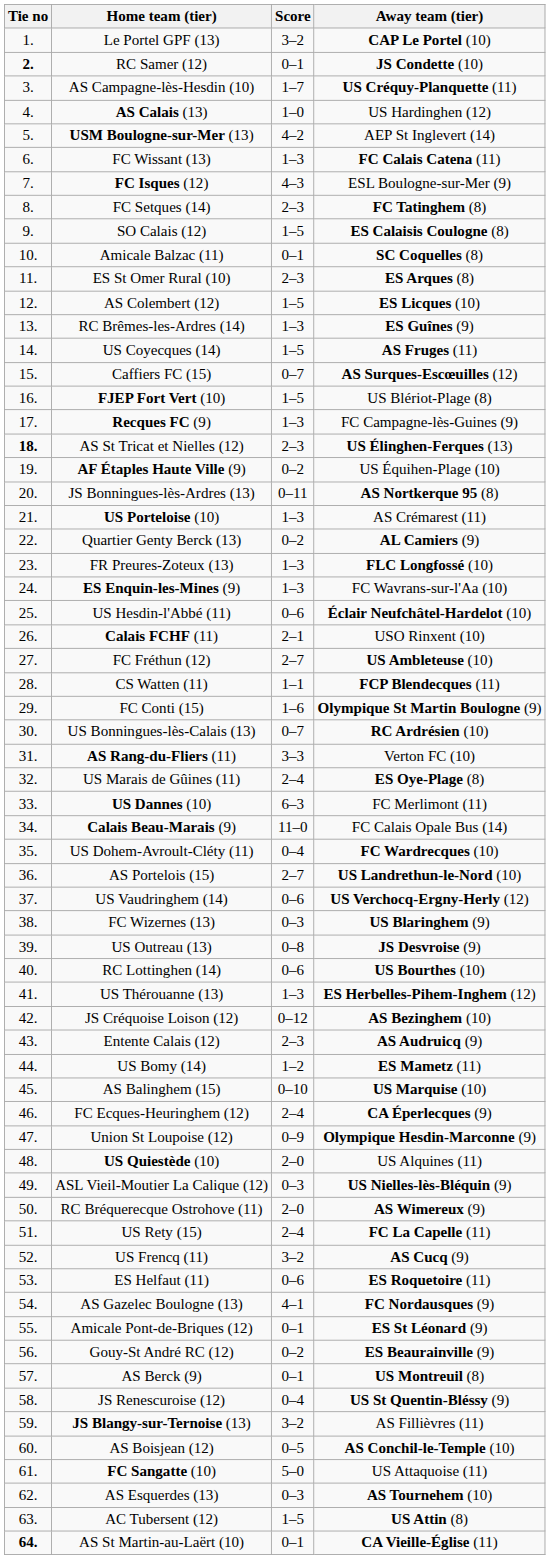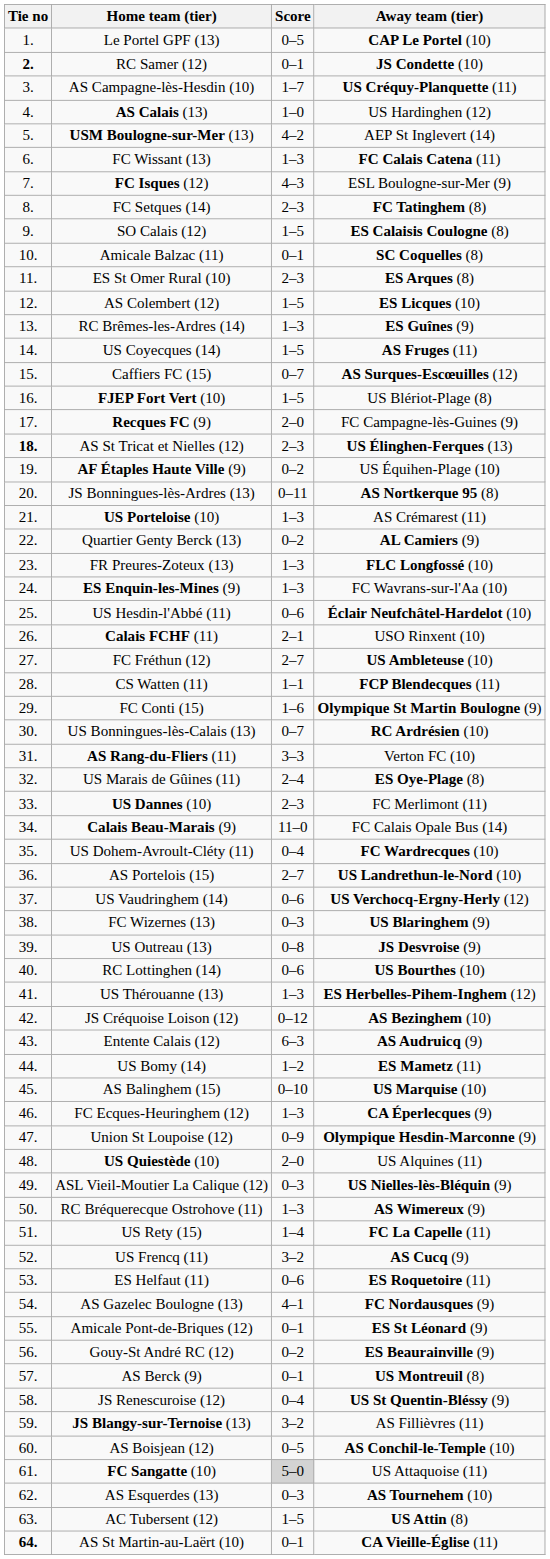 <table class="wikitable" style="text-align: center">
 <tr>
 <th>Tie no</th>
 <th>Home team (tier)</th>
 <th>Score</th>
 <th>Away team (tier)</th>
 </tr>
 <tr>
 <td>1.</td>
 <td>Le Portel GPF (13)</td>
-<td>3–2</td>
+<td>0–5</td>
 <td><strong>CAP Le Portel</strong> (10)</td>
 </tr>
 <tr>
 <td><strong>2.</strong></td>
 <td>RC Samer (12)</td>
 <td>0–1</td>
 <td><strong>JS Condette</strong> (10)</td>
 </tr>
 <tr>
 <td>3.</td>
 <td>AS Campagne-lès-Hesdin (10)</td>
 <td>1–7</td>
 <td><strong>US Créquy-Planquette</strong> (11)</td>
 </tr>
 <tr>
 <td>4.</td>
 <td><strong>AS Calais</strong> (13)</td>
 <td>1–0</td>
 <td>US Hardinghen (12)</td>
 </tr>
 <tr>
 <td>5.</td>
 <td><strong>USM Boulogne-sur-Mer</strong> (13)</td>
 <td>4–2 </td>
 <td>AEP St Inglevert (14)</td>
 </tr>
 <tr>
 <td>6.</td>
 <td>FC Wissant (13)</td>
 <td>1–3</td>
 <td><strong>FC Calais Catena</strong> (11)</td>
 </tr>
 <tr>
 <td>7.</td>
 <td><strong>FC Isques</strong> (12)</td>
 <td>4–3</td>
 <td>ESL Boulogne-sur-Mer (9)</td>
 </tr>
 <tr>
 <td>8.</td>
 <td>FC Setques (14)</td>
 <td>2–3</td>
 <td><strong>FC Tatinghem</strong> (8)</td>
 </tr>
 <tr>
 <td>9.</td>
 <td>SO Calais (12)</td>
 <td>1–5</td>
 <td><strong>ES Calaisis Coulogne</strong> (8)</td>
 </tr>
 <tr>
 <td>10.</td>
 <td>Amicale Balzac (11)</td>
 <td>0–1</td>
 <td><strong>SC Coquelles</strong> (8)</td>
 </tr>
 <tr>
 <td>11.</td>
 <td>ES St Omer Rural (10)</td>
 <td>2–3</td>
 <td><strong>ES Arques</strong> (8)</td>
 </tr>
 <tr>
 <td>12.</td>
 <td>AS Colembert (12)</td>
 <td>1–5</td>
 <td><strong>ES Licques</strong> (10)</td>
 </tr>
 <tr>
 <td>13.</td>
 <td>RC Brêmes-les-Ardres (14)</td>
 <td>1–3 </td>
 <td><strong>ES Guînes</strong> (9)</td>
 </tr>
 <tr>
 <td>14.</td>
 <td>US Coyecques (14)</td>
 <td>1–5</td>
 <td><strong>AS Fruges</strong> (11)</td>
 </tr>
 <tr>
 <td>15.</td>
 <td>Caffiers FC (15)</td>
 <td>0–7</td>
 <td><strong>AS Surques-Escœuilles</strong> (12)</td>
 </tr>
 <tr>
 <td>16.</td>
 <td><strong>FJEP Fort Vert</strong> (10)</td>
 <td>1–5</td>
 <td>US Blériot-Plage (8)</td>
 </tr>
 <tr>
 <td>17.</td>
 <td><strong>Recques FC</strong> (9)</td>
-<td>1–3</td>
+<td>2–0</td>
 <td>FC Campagne-lès-Guines (9)</td>
 </tr>
 <tr>
 <td><strong>18.</strong></td>
 <td>AS St Tricat et Nielles (12)</td>
 <td>2–3</td>
 <td><strong>US Élinghen-Ferques</strong> (13)</td>
 </tr>
 <tr>
 <td>19.</td>
 <td><strong>AF Étaples Haute Ville</strong> (9)</td>
 <td>0–2</td>
 <td>US Équihen-Plage (10)</td>
 </tr>
 <tr>
 <td>20.</td>
 <td>JS Bonningues-lès-Ardres (13)</td>
 <td>0–11</td>
 <td><strong>AS Nortkerque 95</strong> (8)</td>
 </tr>
 <tr>
 <td>21.</td>
 <td><strong>US Porteloise</strong> (10)</td>
 <td>1–3</td>
 <td>AS Crémarest (11)</td>
 </tr>
 <tr>
 <td>22.</td>
 <td>Quartier Genty Berck (13)</td>
 <td>0–2</td>
 <td><strong>AL Camiers</strong> (9)</td>
 </tr>
 <tr>
 <td>23.</td>
 <td>FR Preures-Zoteux (13)</td>
 <td>1–3</td>
 <td><strong>FLC Longfossé</strong> (10)</td>
 </tr>
 <tr>
 <td>24.</td>
 <td><strong>ES Enquin-les-Mines</strong> (9)</td>
 <td>1–3</td>
 <td>FC Wavrans-sur-l'Aa (10)</td>
 </tr>
 <tr>
 <td>25.</td>
 <td>US Hesdin-l'Abbé (11)</td>
 <td>0–6</td>
 <td><strong>Éclair Neufchâtel-Hardelot</strong> (10)</td>
 </tr>
 <tr>
 <td>26.</td>
 <td><strong>Calais FCHF</strong> (11)</td>
 <td>2–1</td>
 <td>USO Rinxent (10)</td>
 </tr>
 <tr>
 <td>27.</td>
 <td>FC Fréthun (12)</td>
 <td>2–7</td>
 <td><strong>US Ambleteuse</strong> (10)</td>
 </tr>
 <tr>
 <td>28.</td>
 <td>CS Watten (11)</td>
 <td>1–1 </td>
 <td><strong>FCP Blendecques</strong> (11)</td>
 </tr>
 <tr>
 <td>29.</td>
 <td>FC Conti (15)</td>
 <td>1–6</td>
 <td><strong>Olympique St Martin Boulogne</strong> (9)</td>
 </tr>
 <tr>
 <td>30.</td>
 <td>US Bonningues-lès-Calais (13)</td>
 <td>0–7</td>
 <td><strong>RC Ardrésien</strong> (10)</td>
 </tr>
 <tr>
 <td>31.</td>
 <td><strong>AS Rang-du-Fliers</strong> (11)</td>
 <td>3–3 </td>
 <td>Verton FC (10)</td>
 </tr>
 <tr>
 <td>32.</td>
 <td>US Marais de Gûines (11)</td>
 <td>2–4 </td>
 <td><strong>ES Oye-Plage</strong> (8)</td>
 </tr>
 <tr>
 <td>33.</td>
 <td><strong>US Dannes</strong> (10)</td>
-<td>6–3</td>
+<td>2–3 </td>
 <td>FC Merlimont (11)</td>
 </tr>
 <tr>
 <td>34.</td>
 <td><strong>Calais Beau-Marais</strong> (9)</td>
 <td>11–0</td>
 <td>FC Calais Opale Bus (14)</td>
 </tr>
 <tr>
 <td>35.</td>
 <td>US Dohem-Avroult-Cléty (11)</td>
 <td>0–4</td>
 <td><strong>FC Wardrecques</strong> (10)</td>
 </tr>
 <tr>
 <td>36.</td>
 <td>AS Portelois (15)</td>
 <td>2–7</td>
 <td><strong>US Landrethun-le-Nord</strong> (10)</td>
 </tr>
 <tr>
 <td>37.</td>
 <td>US Vaudringhem (14)</td>
 <td>0–6</td>
 <td><strong>US Verchocq-Ergny-Herly</strong> (12)</td>
 </tr>
 <tr>
 <td>38.</td>
 <td>FC Wizernes (13)</td>
 <td>0–3</td>
 <td><strong>US Blaringhem</strong> (9)</td>
 </tr>
 <tr>
 <td>39.</td>
 <td>US Outreau (13)</td>
 <td>0–8</td>
 <td><strong>JS Desvroise</strong> (9)</td>
 </tr>
 <tr>
 <td>40.</td>
 <td>RC Lottinghen (14)</td>
 <td>0–6</td>
 <td><strong>US Bourthes</strong> (10)</td>
 </tr>
 <tr>
 <td>41.</td>
 <td>US Thérouanne (13)</td>
 <td>1–3</td>
 <td><strong>ES Herbelles-Pihem-Inghem</strong> (12)</td>
 </tr>
 <tr>
 <td>42.</td>
 <td>JS Créquoise Loison (12)</td>
 <td>0–12</td>
 <td><strong>AS Bezinghem</strong> (10)</td>
 </tr>
 <tr>
 <td>43.</td>
 <td>Entente Calais (12)</td>
-<td>2–3 </td>
+<td>6–3</td>
 <td><strong>AS Audruicq</strong> (9)</td>
 </tr>
 <tr>
 <td>44.</td>
 <td>US Bomy (14)</td>
 <td>1–2</td>
 <td><strong>ES Mametz</strong> (11)</td>
 </tr>
 <tr>
 <td>45.</td>
 <td>AS Balinghem (15)</td>
 <td>0–10</td>
 <td><strong>US Marquise</strong> (10)</td>
 </tr>
 <tr>
 <td>46.</td>
 <td>FC Ecques-Heuringhem (12)</td>
-<td>2–4</td>
+<td>1–3 </td>
 <td><strong>CA Éperlecques</strong> (9)</td>
 </tr>
 <tr>
 <td>47.</td>
 <td>Union St Loupoise (12)</td>
 <td>0–9</td>
 <td><strong>Olympique Hesdin-Marconne</strong> (9)</td>
 </tr>
 <tr>
 <td>48.</td>
 <td><strong>US Quiestède</strong> (10)</td>
 <td>2–0</td>
 <td>US Alquines (11)</td>
 </tr>
 <tr>
 <td>49.</td>
 <td>ASL Vieil-Moutier La Calique (12)</td>
 <td>0–3</td>
 <td><strong>US Nielles-lès-Bléquin</strong> (9)</td>
 </tr>
 <tr>
 <td>50.</td>
 <td>RC Bréquerecque Ostrohove (11)</td>
-<td>2–0</td>
+<td>1–3</td>
 <td><strong>AS Wimereux</strong> (9)</td>
 </tr>
 <tr>
 <td>51.</td>
 <td>US Rety (15)</td>
-<td>2–4 </td>
+<td>1–4</td>
 <td><strong>FC La Capelle</strong> (11)</td>
 </tr>
 <tr>
 <td>52.</td>
 <td>US Frencq (11)</td>
 <td>3–2</td>
 <td><strong>AS Cucq</strong> (9)</td>
 </tr>
 <tr>
 <td>53.</td>
 <td>ES Helfaut (11)</td>
 <td>0–6</td>
 <td><strong>ES Roquetoire</strong> (11)</td>
 </tr>
 <tr>
 <td>54.</td>
 <td>AS Gazelec Boulogne (13)</td>
 <td>4–1</td>
 <td><strong>FC Nordausques</strong> (9)</td>
 </tr>
 <tr>
 <td>55.</td>
 <td>Amicale Pont-de-Briques (12)</td>
 <td>0–1</td>
 <td><strong>ES St Léonard</strong> (9)</td>
 </tr>
 <tr>
 <td>56.</td>
 <td>Gouy-St André RC (12)</td>
 <td>0–2</td>
 <td><strong>ES Beaurainville</strong> (9)</td>
 </tr>
 <tr>
 <td>57.</td>
 <td>AS Berck (9)</td>
 <td>0–1</td>
 <td><strong>US Montreuil</strong> (8)</td>
 </tr>
 <tr>
 <td>58.</td>
 <td>JS Renescuroise (12)</td>
 <td>0–4</td>
 <td><strong>US St Quentin-Bléssy</strong> (9)</td>
 </tr>
 <tr>
 <td>59.</td>
 <td><strong>JS Blangy-sur-Ternoise</strong> (13)</td>
 <td>3–2</td>
 <td>AS Fillièvres (11)</td>
 </tr>
 <tr>
 <td>60.</td>
 <td>AS Boisjean (12)</td>
 <td>0–5</td>
 <td><strong>AS Conchil-le-Temple</strong> (10)</td>
 </tr>
 <tr>
 <td>61.</td>
 <td><strong>FC Sangatte</strong> (10)</td>
-<td>5–0</td>
+<td style="background: lightgrey;">5–0</td>
 <td>US Attaquoise (11)</td>
 </tr>
 <tr>
 <td>62.</td>
 <td>AS Esquerdes (13)</td>
 <td>0–3</td>
 <td><strong>AS Tournehem</strong> (10)</td>
 </tr>
 <tr>
 <td>63.</td>
 <td>AC Tubersent (12)</td>
 <td>1–5</td>
 <td><strong>US Attin</strong> (8)</td>
 </tr>
 <tr>
 <td><strong>64.</strong></td>
 <td>AS St Martin-au-Laërt (10)</td>
 <td>0–1</td>
 <td><strong>CA Vieille-Église</strong> (11)</td>
 </tr>
 </table>
